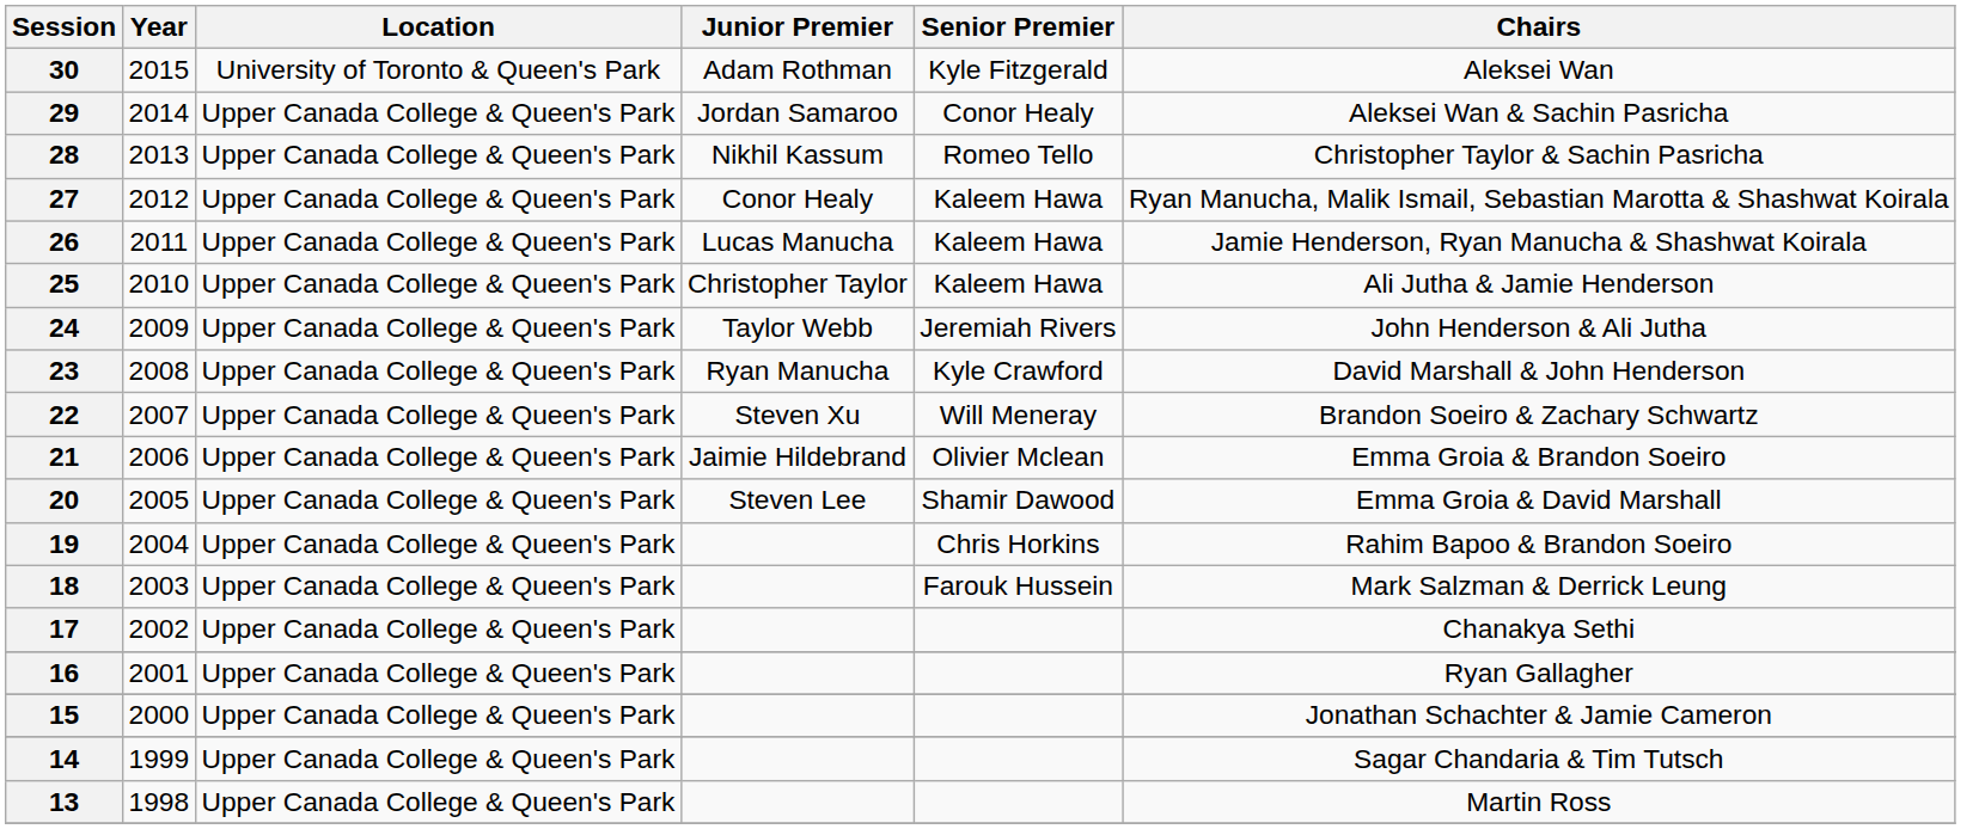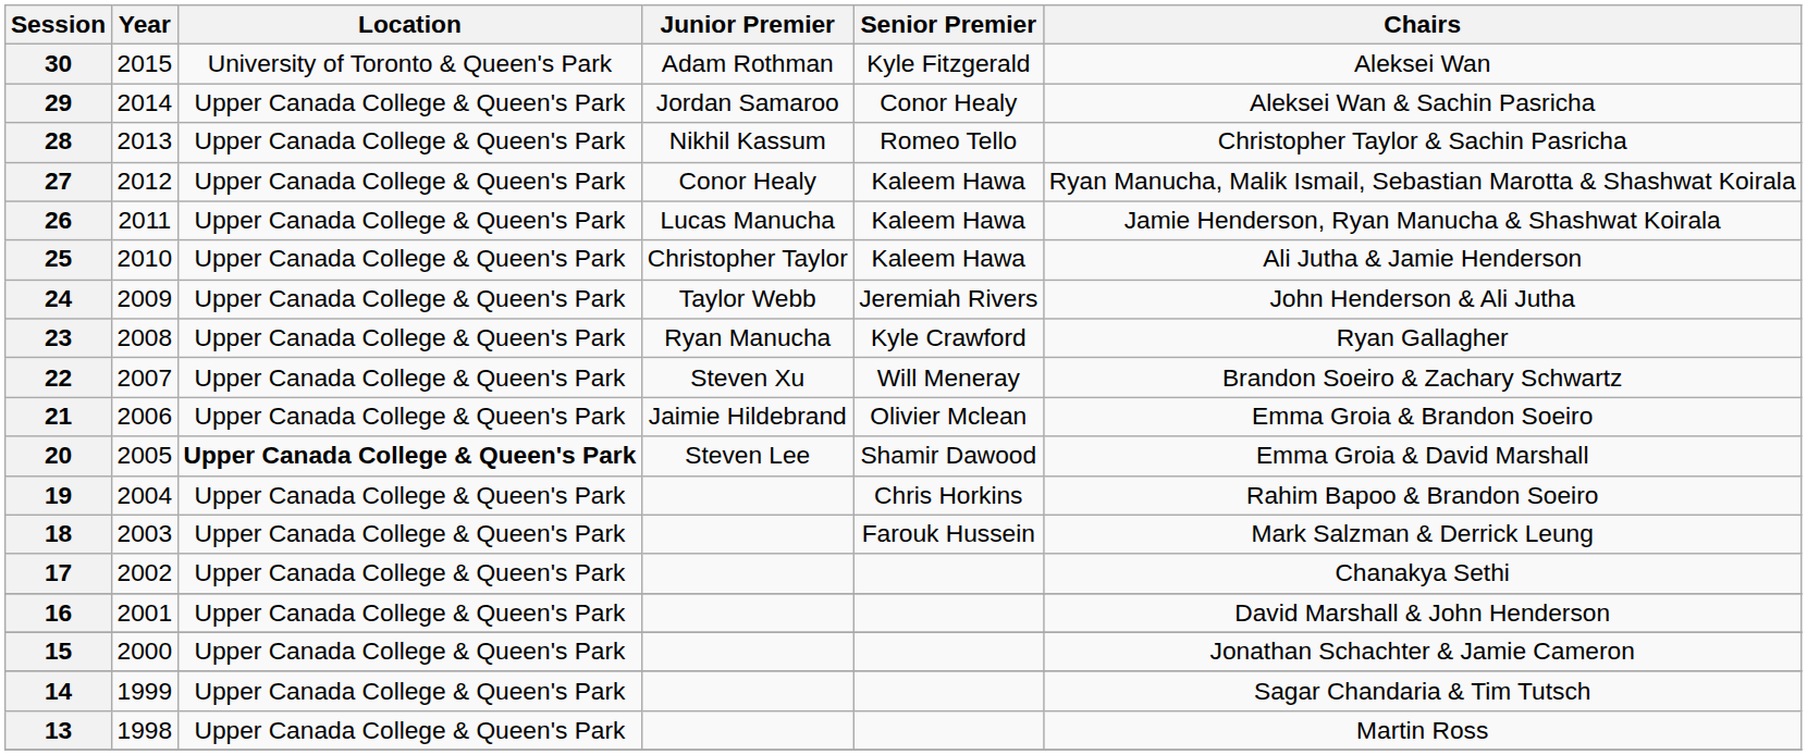 <table class="wikitable" style="text-align:center">
 <tr>
 <th>Session</th>
 <th>Year</th>
 <th>Location</th>
 <th>Junior Premier</th>
 <th>Senior Premier</th>
 <th>Chairs</th>
 </tr>
 <tr>
 <th>30</th>
 <td>2015</td>
 <td>University of Toronto & Queen's Park</td>
 <td>Adam Rothman</td>
 <td>Kyle Fitzgerald</td>
 <td>Aleksei Wan</td>
 </tr>
 <tr>
 <th>29</th>
 <td>2014</td>
 <td>Upper Canada College & Queen's Park</td>
 <td>Jordan Samaroo</td>
 <td>Conor Healy</td>
 <td>Aleksei Wan & Sachin Pasricha</td>
 </tr>
 <tr>
 <th>28</th>
 <td>2013</td>
 <td>Upper Canada College & Queen's Park</td>
 <td>Nikhil Kassum</td>
 <td>Romeo Tello</td>
 <td>Christopher Taylor & Sachin Pasricha</td>
 </tr>
 <tr>
 <th>27</th>
 <td>2012</td>
 <td>Upper Canada College & Queen's Park</td>
 <td>Conor Healy</td>
 <td>Kaleem Hawa</td>
 <td>Ryan Manucha, Malik Ismail, Sebastian Marotta & Shashwat Koirala</td>
 </tr>
 <tr>
 <th>26</th>
 <td>2011</td>
 <td>Upper Canada College & Queen's Park</td>
 <td>Lucas Manucha</td>
 <td>Kaleem Hawa</td>
 <td>Jamie Henderson, Ryan Manucha & Shashwat Koirala</td>
 </tr>
 <tr>
 <th>25</th>
 <td>2010</td>
 <td>Upper Canada College & Queen's Park</td>
 <td>Christopher Taylor</td>
 <td>Kaleem Hawa</td>
 <td>Ali Jutha & Jamie Henderson</td>
 </tr>
 <tr>
 <th>24</th>
 <td>2009</td>
 <td>Upper Canada College & Queen's Park</td>
 <td>Taylor Webb</td>
 <td>Jeremiah Rivers</td>
 <td>John Henderson & Ali Jutha</td>
 </tr>
 <tr>
 <th>23</th>
 <td>2008</td>
 <td>Upper Canada College & Queen's Park</td>
 <td>Ryan Manucha</td>
 <td>Kyle Crawford</td>
-<td>David Marshall & John Henderson</td>
+<td>Ryan Gallagher</td>
 </tr>
 <tr>
 <th>22</th>
 <td>2007</td>
 <td>Upper Canada College & Queen's Park</td>
 <td>Steven Xu</td>
 <td>Will Meneray</td>
 <td>Brandon Soeiro & Zachary Schwartz</td>
 </tr>
 <tr ||>
 <th>21</th>
 <td>2006</td>
 <td>Upper Canada College & Queen's Park</td>
 <td>Jaimie Hildebrand</td>
 <td>Olivier Mclean</td>
 <td>Emma Groia & Brandon Soeiro</td>
 </tr>
 <tr>
 <th>20</th>
 <td>2005</td>
-<td>Upper Canada College & Queen's Park</td>
+<td><strong>Upper Canada College & Queen's Park</strong></td>
 <td>Steven Lee</td>
 <td>Shamir Dawood</td>
 <td>Emma Groia & David Marshall</td>
 </tr>
 <tr>
 <th>19</th>
 <td>2004</td>
 <td>Upper Canada College & Queen's Park</td>
 <td></td>
 <td>Chris Horkins</td>
 <td>Rahim Bapoo & Brandon Soeiro</td>
 </tr>
 <tr>
 <th>18</th>
 <td>2003</td>
 <td>Upper Canada College & Queen's Park</td>
 <td></td>
 <td>Farouk Hussein</td>
 <td>Mark Salzman & Derrick Leung</td>
 </tr>
 <tr>
 <th>17</th>
 <td>2002</td>
 <td>Upper Canada College & Queen's Park</td>
 <td></td>
 <td></td>
 <td>Chanakya Sethi</td>
 </tr>
 <tr>
 </tr>
 <tr>
 <th>16</th>
 <td>2001</td>
 <td>Upper Canada College & Queen's Park</td>
 <td></td>
 <td></td>
-<td>Ryan Gallagher</td>
+<td>David Marshall & John Henderson</td>
 </tr>
 <tr>
 </tr>
 <tr>
 <th>15</th>
 <td>2000</td>
 <td>Upper Canada College & Queen's Park</td>
 <td></td>
 <td></td>
 <td>Jonathan Schachter & Jamie Cameron</td>
 </tr>
 <tr>
 </tr>
 <tr>
 <th>14</th>
 <td>1999</td>
 <td>Upper Canada College & Queen's Park</td>
 <td></td>
 <td></td>
 <td>Sagar Chandaria & Tim Tutsch</td>
 </tr>
 <tr>
 <th>13</th>
 <td>1998</td>
 <td>Upper Canada College & Queen's Park</td>
 <td></td>
 <td></td>
 <td>Martin Ross</td>
 </tr>
 <tr>
 </tr>
 </table>
